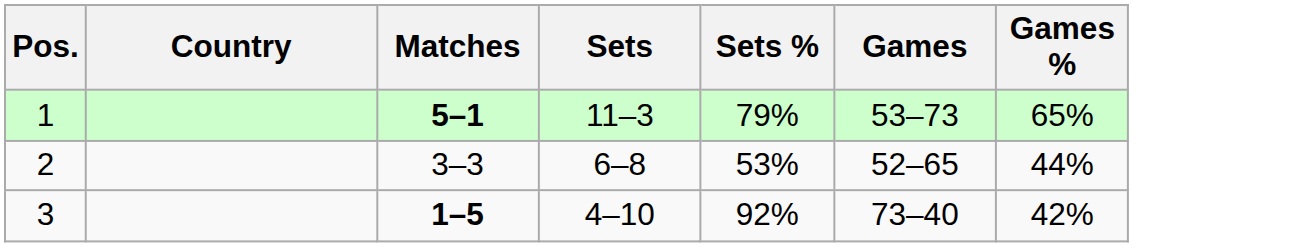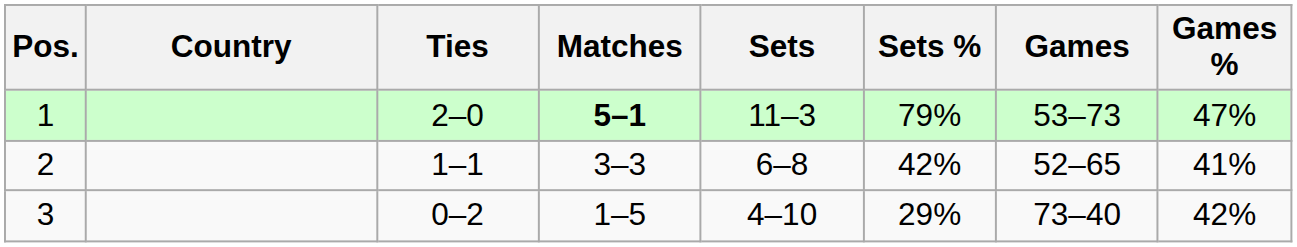 <table class="wikitable nowrap" style=text-align:center>
 <tr>
 <th>Pos.</th>
 <th width=140>Country</th>
+<th width=75>Ties</th>
 <th width=75>Matches</th>
 <th width=75>Sets</th>
 <th width=60>Sets %</th>
 <th width=75>Games</th>
 <th width=60>Games %</th>
 </tr>
 <tr bgcolor=#CCFFCC>
 <td>1</td>
 <td align=left></td>
+<td>2–0</td>
 <td><strong>5–1</strong></td>
 <td>11–3</td>
 <td>79%</td>
 <td>53–73</td>
-<td>65%</td>
+<td>47%</td>
 </tr>
 <tr>
 <td>2</td>
 <td align=left></td>
+<td>1–1</td>
 <td>3–3</td>
 <td>6–8</td>
-<td>53%</td>
+<td>42%</td>
 <td>52–65</td>
-<td>44%</td>
+<td>41%</td>
 </tr>
 <tr>
 <td>3</td>
 <td align=left></td>
-<td><strong>1–5</strong></td>
+<td>0–2</td>
+<td>1–5</td>
 <td>4–10</td>
-<td>92%</td>
+<td>29%</td>
 <td>73–40</td>
 <td>42%</td>
 </tr>
 </table>
